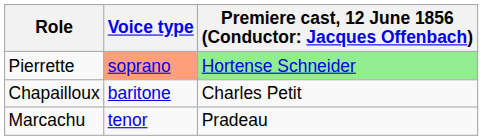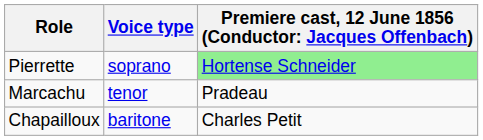 <table class="wikitable">
 <tr>
 <th>Role</th>
 <th><a href='#'>Voice type</a></th>
 <th>Premiere cast, 12 June 1856<br>(Conductor: <a href='#'>Jacques Offenbach</a>)</th>
 </tr>
 <tr>
 <td>Pierrette</td>
-<td style="background: lightsalmon;"><a href='#'>soprano</a></td>
+<td><a href='#'>soprano</a></td>
 <td style="background: lightgreen;"><a href='#'>Hortense Schneider</a></td>
+</tr>
+<tr>
+<td>Marcachu</td>
+<td><a href='#'>tenor</a></td>
+<td>Pradeau</td>
 </tr>
 <tr>
 <td>Chapailloux</td>
 <td><a href='#'>baritone</a></td>
 <td>Charles Petit</td>
 </tr>
-<tr>
-<td>Marcachu</td>
-<td><a href='#'>tenor</a></td>
-<td>Pradeau</td>
-</tr>
 </table>
